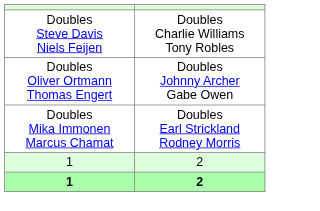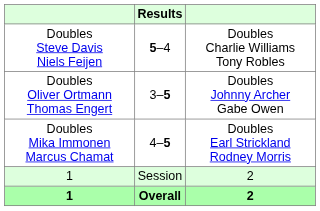 <table border="1" cellpadding="3" style="border-collapse: collapse;">
 <tr bgcolor="#ddffdd">
 <th width="160"></th>
+<th>Results</th>
 <th width="160"></th>
 </tr>
 <tr>
 <td align="center">Doubles<br><a href='#'>Steve Davis</a><br><a href='#'>Niels Feijen</a></td>
+<td align="center"><strong>5</strong>–4</td>
 <td align="center">Doubles<br>Charlie Williams<br>Tony Robles</td>
 </tr>
 <tr>
 <td align="center">Doubles<br><a href='#'>Oliver Ortmann</a><br><a href='#'>Thomas Engert</a></td>
+<td align="center">3–<strong>5</strong></td>
 <td align="center">Doubles<br><a href='#'>Johnny Archer</a><br>Gabe Owen</td>
 </tr>
 <tr>
 <td align="center">Doubles<br><a href='#'>Mika Immonen</a><br><a href='#'>Marcus Chamat</a></td>
+<td align="center">4–<strong>5</strong></td>
 <td align="center">Doubles<br><a href='#'>Earl Strickland</a><br><a href='#'>Rodney Morris</a></td>
 </tr>
 <tr bgcolor="#ddffdd">
 <td align="center">1</td>
+<td align="center">Session</td>
 <td align="center">2</td>
 </tr>
 <tr bgcolor="#aaffaa">
 <th align="center">1</th>
+<th align="center">Overall</th>
 <th align="center">2</th>
 </tr>
 </table>
